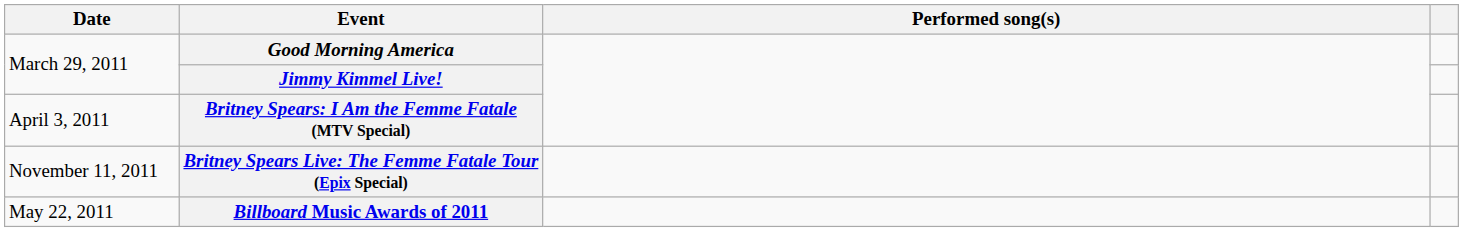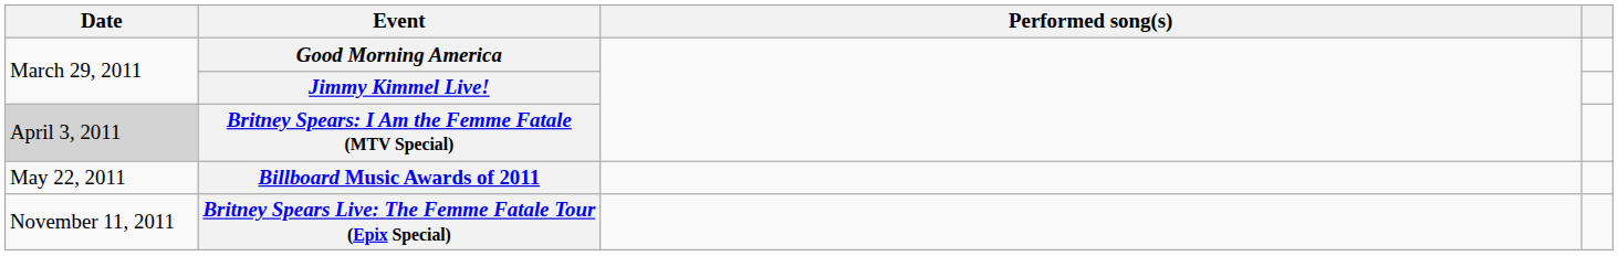 <table class="wikitable sortable plainrowheaders">
 <tr>
 <th style="width:12%;">Date</th>
 <th style="width:25%;">Event</th>
 <th>Performed song(s)</th>
 <th style="width:2%;"></th>
 </tr>
 <tr>
 <td rowspan="2">March 29, 2011</td>
 <th scope="row"><em>Good Morning America</em></th>
 <td rowspan="3"></td>
 <td style="text-align:center;"></td>
 </tr>
 <tr>
 <th scope="row"><em><a href='#'>Jimmy Kimmel Live!</a></em></th>
 <td style="text-align:center;"></td>
 </tr>
 <tr>
-<td>April 3, 2011</td>
+<td style="background: lightgrey;">April 3, 2011</td>
 <th scope="row"><em><a href='#'>Britney Spears: I Am the Femme Fatale</a></em> <br><small>(MTV Special)</small></th>
 <td style="text-align:center;"><br></td>
+</tr>
+<tr>
+<td>May 22, 2011</td>
+<th scope="row"><a href='#'><em>Billboard</em> Music Awards of 2011</a></th>
+<td></td>
+<td style="text-align:center;"></td>
 </tr>
 <tr>
 <td>November 11, 2011</td>
 <th scope="row"><em><a href='#'>Britney Spears Live: The Femme Fatale Tour</a></em> <br><small>(<a href='#'>Epix</a> Special)</small></th>
 <td></td>
 <td style="text-align:center;"></td>
 </tr>
-<tr>
-<td>May 22, 2011</td>
-<th scope="row"><a href='#'><em>Billboard</em> Music Awards of 2011</a></th>
-<td></td>
-<td style="text-align:center;"></td>
-</tr>
 </table>
